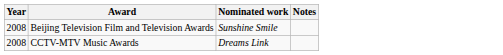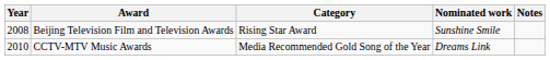 <table class="wikitable">
 <tr>
 <th>Year</th>
 <th>Award</th>
+<th>Category</th>
 <th>Nominated work</th>
 <th>Notes</th>
 </tr>
 <tr>
 <td>2008</td>
 <td>Beijing Television Film and Television Awards</td>
+<td>Rising Star Award</td>
 <td><em>Sunshine Smile</em></td>
 <td></td>
 </tr>
 <tr>
-<td>2008</td>
+<td>2010</td>
 <td>CCTV-MTV Music Awards</td>
+<td>Media Recommended Gold Song of the Year</td>
 <td><em>Dreams Link</em></td>
 <td></td>
 </tr>
 </table>
